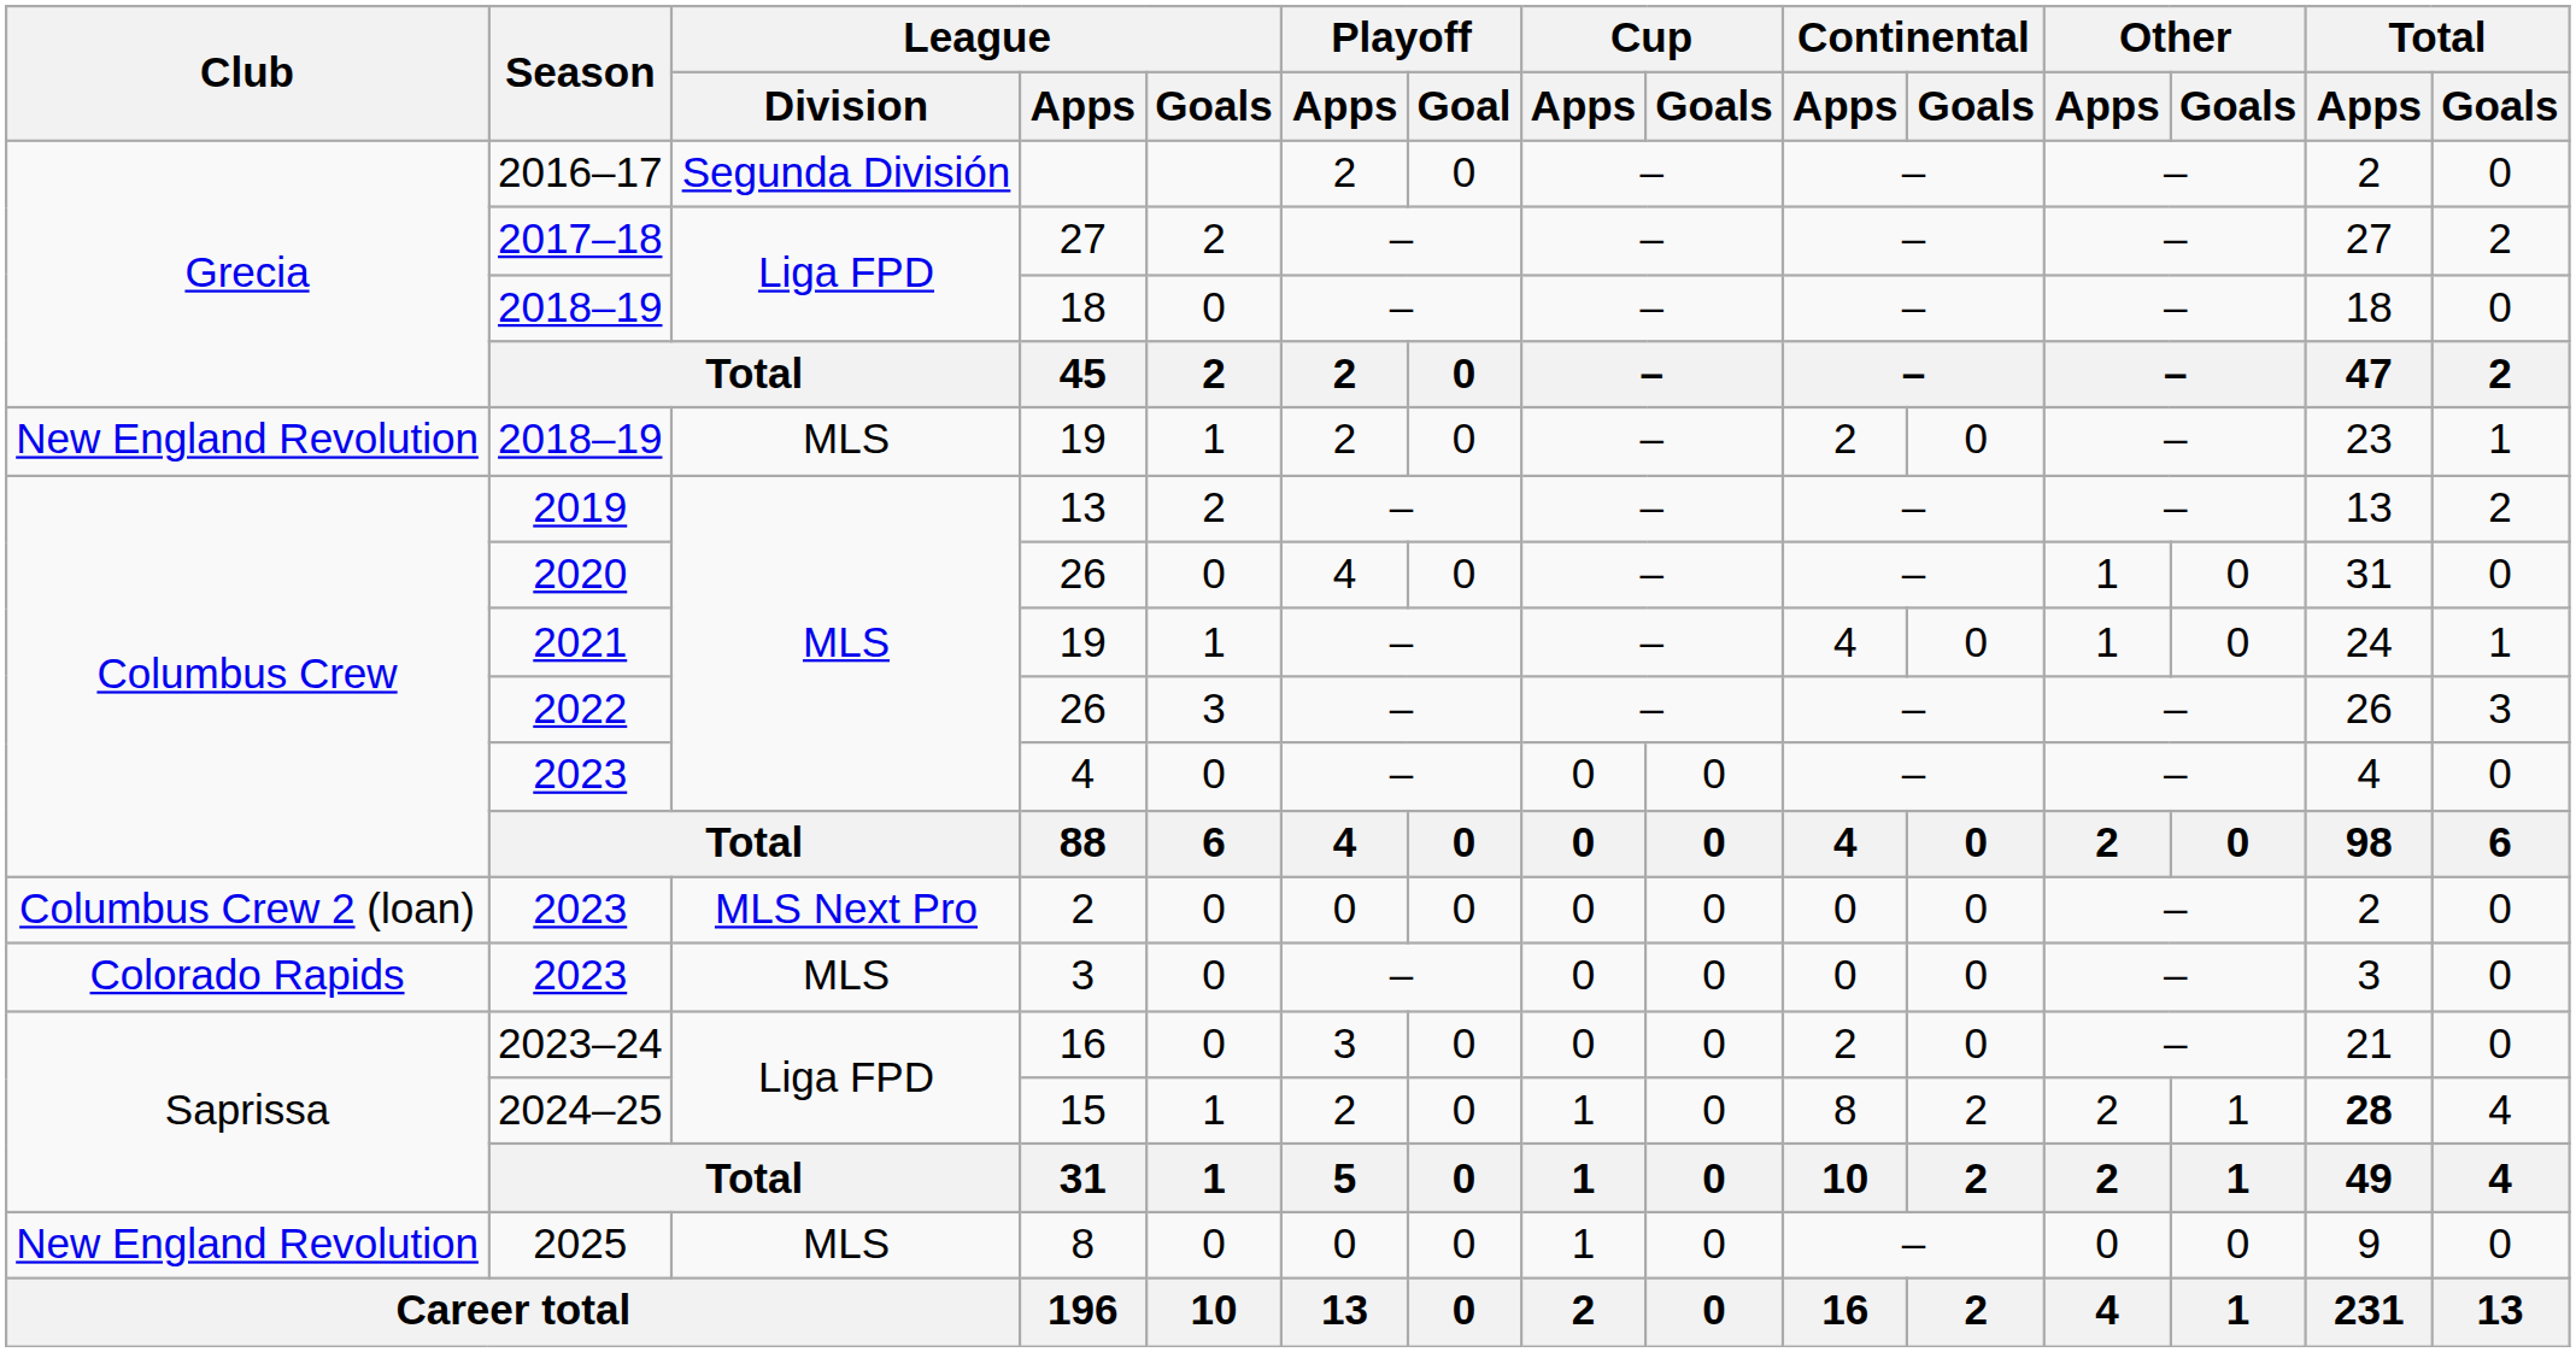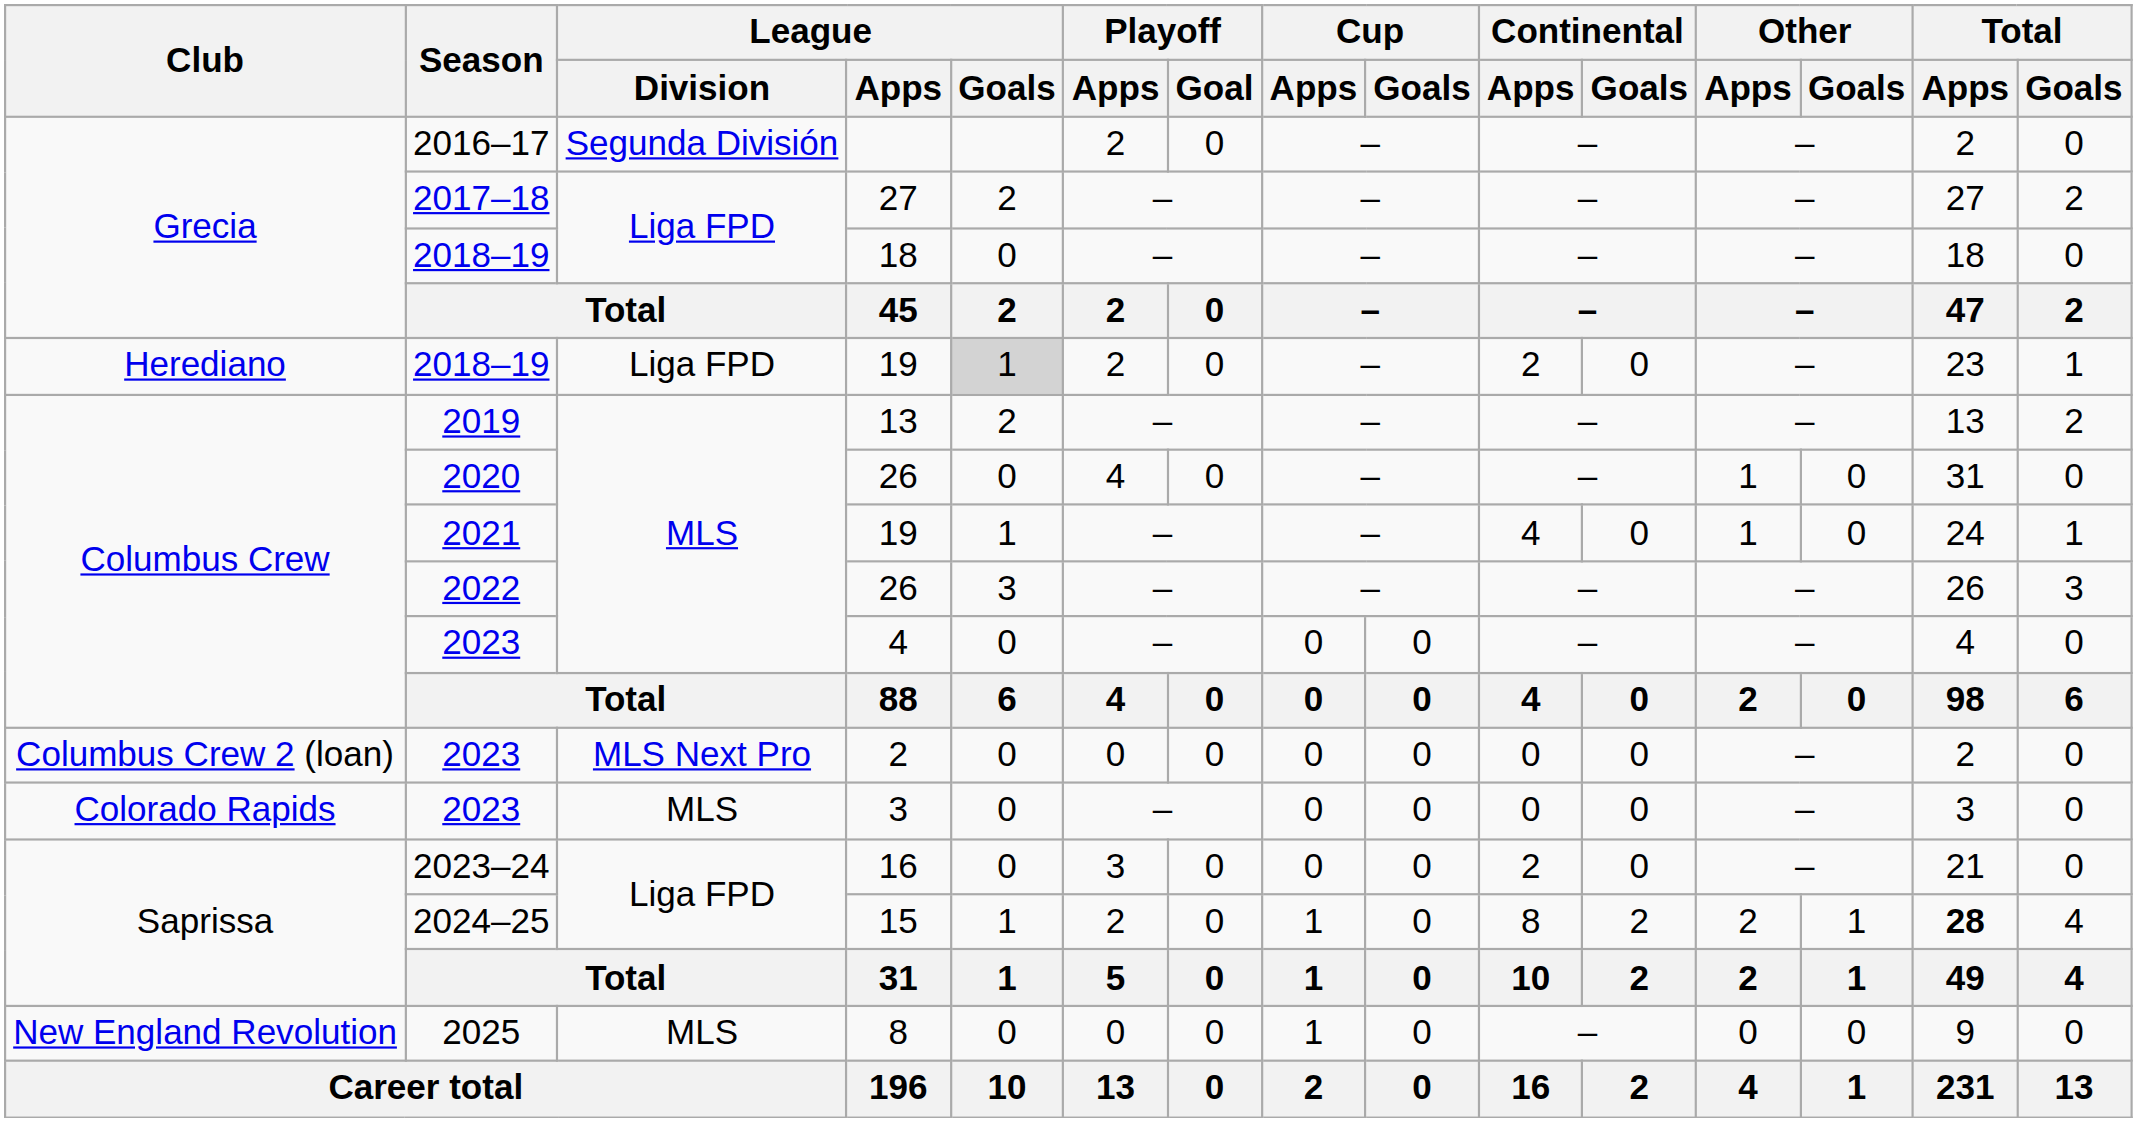 <table class="wikitable" style="text-align: center;">
 <tr>
 <th rowspan=2>Club</th>
 <th rowspan=2>Season</th>
 <th colspan=3>League</th>
 <th colspan="2">Playoff</th>
 <th colspan="2">Cup</th>
 <th colspan=2>Continental</th>
 <th colspan=2>Other</th>
 <th colspan=2>Total</th>
 </tr>
 <tr>
 <th>Division</th>
 <th>Apps</th>
 <th>Goals</th>
 <th>Apps</th>
 <th>Goal</th>
 <th>Apps</th>
 <th>Goals</th>
 <th>Apps</th>
 <th>Goals</th>
 <th>Apps</th>
 <th>Goals</th>
 <th>Apps</th>
 <th>Goals</th>
 </tr>
 <tr>
 <td rowspan=4><a href='#'>Grecia</a></td>
 <td>2016–17</td>
 <td><a href='#'>Segunda División</a></td>
 <td></td>
 <td></td>
 <td>2</td>
 <td>0</td>
 <td colspan="2">–</td>
 <td colspan=2>–</td>
 <td colspan="2">–</td>
 <td>2</td>
 <td>0</td>
 </tr>
 <tr>
 <td><a href='#'>2017–18</a></td>
 <td rowspan="2"><a href='#'>Liga FPD</a></td>
 <td>27</td>
 <td>2</td>
 <td colspan="2">–</td>
 <td colspan="2">–</td>
 <td colspan=2>–</td>
 <td colspan=2>–</td>
 <td>27</td>
 <td>2</td>
 </tr>
 <tr>
 <td><a href='#'>2018–19</a></td>
 <td>18</td>
 <td>0</td>
 <td colspan="2">–</td>
 <td colspan="2">–</td>
 <td colspan=2>–</td>
 <td colspan=2>–</td>
 <td>18</td>
 <td>0</td>
 </tr>
 <tr>
 <th colspan=2>Total</th>
 <th>45</th>
 <th>2</th>
 <th>2</th>
 <th>0</th>
 <th colspan="2">–</th>
 <th colspan=2>–</th>
 <th colspan="2">–</th>
 <th>47</th>
 <th>2</th>
 </tr>
 <tr>
-<td><a href='#'>New England Revolution</a></td>
+<td><a href='#'>Herediano</a></td>
 <td><a href='#'>2018–19</a></td>
-<td>MLS</td>
+<td>Liga FPD</td>
 <td>19</td>
-<td>1</td>
+<td style="background: lightgrey;">1</td>
 <td>2</td>
 <td>0</td>
 <td colspan="2">–</td>
 <td>2</td>
 <td>0</td>
 <td colspan="2">–</td>
 <td>23</td>
 <td>1</td>
 </tr>
 <tr>
 <td rowspan="6"><a href='#'>Columbus Crew</a></td>
 <td><a href='#'>2019</a></td>
 <td rowspan="5"><a href='#'>MLS</a></td>
 <td>13</td>
 <td>2</td>
 <td colspan="2">–</td>
 <td colspan="2">–</td>
 <td colspan=2>–</td>
 <td colspan=2>–</td>
 <td>13</td>
 <td>2</td>
 </tr>
 <tr>
 <td><a href='#'>2020</a></td>
 <td>26</td>
 <td>0</td>
 <td>4</td>
 <td>0</td>
 <td colspan="2">–</td>
 <td colspan="2">–</td>
 <td>1</td>
 <td>0</td>
 <td>31</td>
 <td>0</td>
 </tr>
 <tr>
 <td><a href='#'>2021</a></td>
 <td>19</td>
 <td>1</td>
 <td colspan="2">–</td>
 <td colspan="2">–</td>
 <td>4</td>
 <td>0</td>
 <td>1</td>
 <td>0</td>
 <td>24</td>
 <td>1</td>
 </tr>
 <tr>
 <td><a href='#'>2022</a></td>
 <td>26</td>
 <td>3</td>
 <td colspan="2">–</td>
 <td colspan="2">–</td>
 <td colspan="2">–</td>
 <td colspan="2">–</td>
 <td>26</td>
 <td>3</td>
 </tr>
 <tr>
 <td><a href='#'>2023</a></td>
 <td>4</td>
 <td>0</td>
 <td colspan="2">–</td>
 <td>0</td>
 <td>0</td>
 <td colspan="2">–</td>
 <td colspan="2">–</td>
 <td>4</td>
 <td>0</td>
 </tr>
 <tr>
 <th colspan="2">Total</th>
 <th>88</th>
 <th>6</th>
 <th>4</th>
 <th>0</th>
 <th>0</th>
 <th>0</th>
 <th>4</th>
 <th>0</th>
 <th>2</th>
 <th>0</th>
 <th>98</th>
 <th>6</th>
 </tr>
 <tr>
 <td><a href='#'>Columbus Crew 2</a> (loan)</td>
 <td><a href='#'>2023</a></td>
 <td><a href='#'>MLS Next Pro</a></td>
 <td>2</td>
 <td>0</td>
 <td>0</td>
 <td>0</td>
 <td>0</td>
 <td>0</td>
 <td>0</td>
 <td>0</td>
 <td colspan="2">–</td>
 <td>2</td>
 <td>0</td>
 </tr>
 <tr>
 <td><a href='#'>Colorado Rapids</a></td>
 <td><a href='#'>2023</a></td>
 <td>MLS</td>
 <td>3</td>
 <td>0</td>
 <td colspan="2">–</td>
 <td>0</td>
 <td>0</td>
 <td>0</td>
 <td>0</td>
 <td colspan="2">–</td>
 <td>3</td>
 <td>0</td>
 </tr>
 <tr>
 <td rowspan="3">Saprissa</td>
 <td>2023–24</td>
 <td rowspan="2">Liga FPD</td>
 <td>16</td>
 <td>0</td>
 <td>3</td>
 <td>0</td>
 <td>0</td>
 <td>0</td>
 <td>2</td>
 <td>0</td>
 <td colspan="2">–</td>
 <td>21</td>
 <td>0</td>
 </tr>
 <tr>
 <td>2024–25</td>
 <td>15</td>
 <td>1</td>
 <td>2</td>
 <td>0</td>
 <td>1</td>
 <td>0</td>
 <td>8</td>
 <td>2</td>
 <td>2</td>
 <td>1</td>
 <td><strong>28</strong></td>
 <td>4</td>
 </tr>
 <tr>
 <th colspan="2">Total</th>
 <th>31</th>
 <th>1</th>
 <th>5</th>
 <th>0</th>
 <th>1</th>
 <th>0</th>
 <th>10</th>
 <th>2</th>
 <th>2</th>
 <th>1</th>
 <th>49</th>
 <th>4</th>
 </tr>
 <tr>
 <td><a href='#'>New England Revolution</a></td>
 <td>2025</td>
 <td>MLS</td>
 <td>8</td>
 <td>0</td>
 <td>0</td>
 <td>0</td>
 <td>1</td>
 <td>0</td>
 <td colspan="2">–</td>
 <td>0</td>
 <td>0</td>
 <td>9</td>
 <td>0</td>
 </tr>
 <tr>
 <th colspan="3">Career total</th>
 <th>196</th>
 <th>10</th>
 <th>13</th>
 <th>0</th>
 <th>2</th>
 <th>0</th>
 <th>16</th>
 <th>2</th>
 <th>4</th>
 <th>1</th>
 <th>231</th>
 <th>13</th>
 </tr>
 </table>
